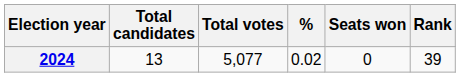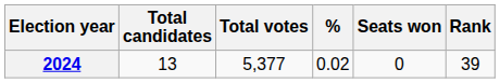 <table class="wikitable">
 <tr>
 <th>Election year</th>
 <th>Total<br>candidates</th>
 <th>Total votes</th>
 <th>%</th>
 <th>Seats won</th>
 <th>Rank</th>
 </tr>
 <tr>
 <th><a href='#'>2024</a></th>
 <td style="text-align:center;">13</td>
-<td style="text-align:center;">5,077</td>
+<td style="text-align:center;">5,377</td>
 <td style="text-align:center;">0.02</td>
 <td style="text-align:center;">0 </td>
 <td style="text-align:center;">39</td>
 </tr>
 </table>
